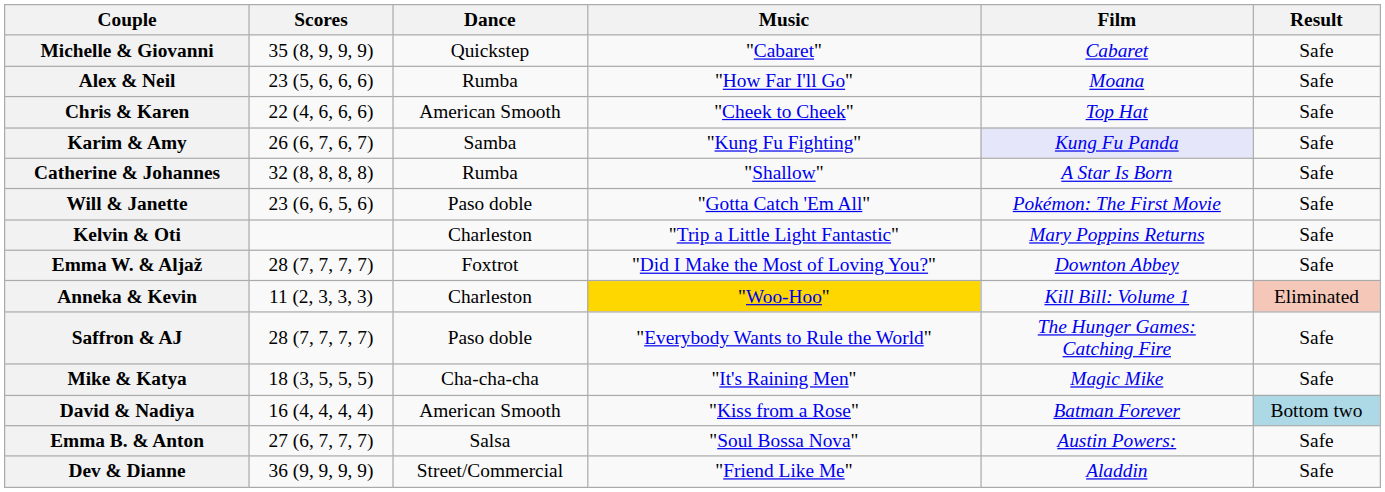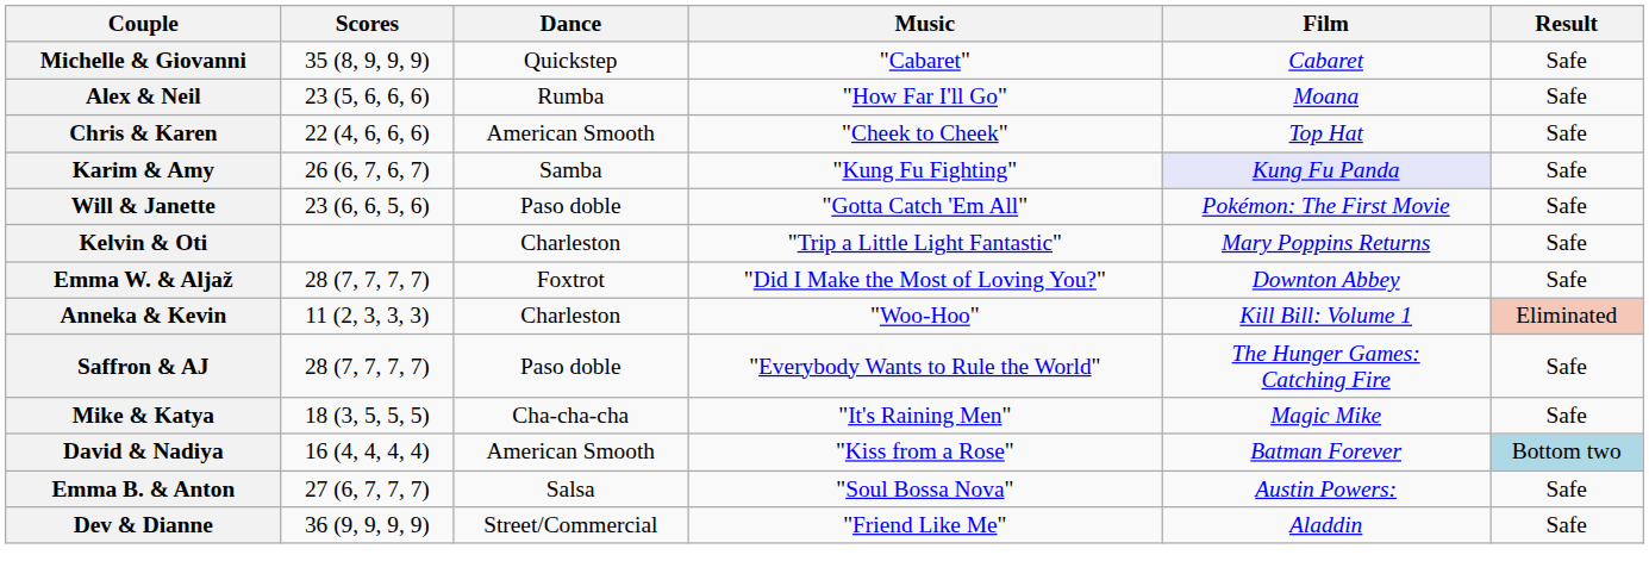 <table class="wikitable sortable" style="text-align:center; width: 90%">
 <tr>
 <th scope="col">Couple</th>
 <th scope="col">Scores</th>
 <th scope="col" class="unsortable">Dance</th>
 <th scope="col" class="unsortable">Music</th>
 <th scope="col" class="unsortable">Film</th>
 <th scope="col" class="unsortable">Result</th>
 </tr>
 <tr>
 <th scope="row">Michelle & Giovanni</th>
 <td>35 (8, 9, 9, 9)</td>
 <td>Quickstep</td>
 <td>"<a href='#'>Cabaret</a>"</td>
 <td><em><a href='#'>Cabaret</a></em></td>
 <td>Safe</td>
 </tr>
 <tr>
 <th scope="row">Alex & Neil</th>
 <td>23 (5, 6, 6, 6)</td>
 <td>Rumba</td>
 <td>"<a href='#'>How Far I'll Go</a>"</td>
 <td><em><a href='#'>Moana</a></em></td>
 <td>Safe</td>
 </tr>
 <tr>
 <th scope="row">Chris & Karen</th>
 <td>22 (4, 6, 6, 6)</td>
 <td>American Smooth</td>
 <td>"<a href='#'>Cheek to Cheek</a>"</td>
 <td><em><a href='#'>Top Hat</a></em></td>
 <td>Safe</td>
 </tr>
 <tr>
 <th scope="row">Karim & Amy</th>
 <td>26 (6, 7, 6, 7)</td>
 <td>Samba</td>
 <td>"<a href='#'>Kung Fu Fighting</a>"</td>
 <td style="background: lavender;"><em><a href='#'>Kung Fu Panda</a></em></td>
 <td>Safe</td>
 </tr>
 <tr>
-<th scope="row">Catherine & Johannes</th>
-<td>32 (8, 8, 8, 8)</td>
-<td>Rumba</td>
-<td>"<a href='#'>Shallow</a>"</td>
-<td><em><a href='#'>A Star Is Born</a></em></td>
-<td>Safe</td>
-</tr>
-<tr>
 <th scope="row">Will & Janette</th>
 <td>23 (6, 6, 5, 6)</td>
 <td>Paso doble</td>
 <td>"<a href='#'>Gotta Catch 'Em All</a>"</td>
 <td><em><a href='#'>Pokémon: The First Movie</a></em></td>
 <td>Safe</td>
 </tr>
 <tr>
 <th scope="row">Kelvin & Oti</th>
 <td></td>
 <td>Charleston</td>
 <td>"<a href='#'>Trip a Little Light Fantastic</a>"</td>
 <td><em><a href='#'>Mary Poppins Returns</a></em></td>
 <td>Safe</td>
 </tr>
 <tr>
 <th scope="row">Emma W. & Aljaž</th>
 <td>28 (7, 7, 7, 7)</td>
 <td>Foxtrot</td>
 <td>"<a href='#'>Did I Make the Most of Loving You?</a>"</td>
 <td><em><a href='#'>Downton Abbey</a></em></td>
 <td>Safe</td>
 </tr>
 <tr>
 <th scope="row">Anneka & Kevin</th>
 <td>11 (2, 3, 3, 3)</td>
 <td>Charleston</td>
-<td style="background: gold;">"<a href='#'>Woo-Hoo</a>"</td>
+<td>"<a href='#'>Woo-Hoo</a>"</td>
 <td><em><a href='#'>Kill Bill: Volume 1</a></em></td>
 <td bgcolor="f4c7b8">Eliminated</td>
 </tr>
 <tr>
 <th scope="row">Saffron & AJ</th>
 <td>28 (7, 7, 7, 7)</td>
 <td>Paso doble</td>
 <td>"<a href='#'>Everybody Wants to Rule the World</a>"</td>
 <td><em><a href='#'>The Hunger Games:<br>Catching Fire</a></em></td>
 <td>Safe</td>
 </tr>
 <tr>
 <th scope="row">Mike & Katya</th>
 <td>18 (3, 5, 5, 5)</td>
 <td>Cha-cha-cha</td>
 <td>"<a href='#'>It's Raining Men</a>"</td>
 <td><em><a href='#'>Magic Mike</a></em></td>
 <td>Safe</td>
 </tr>
 <tr>
 <th scope="row">David & Nadiya</th>
 <td>16 (4, 4, 4, 4)</td>
 <td>American Smooth</td>
 <td>"<a href='#'>Kiss from a Rose</a>"</td>
 <td><em><a href='#'>Batman Forever</a></em></td>
 <td bgcolor="lightblue">Bottom two</td>
 </tr>
 <tr>
 <th scope="row">Emma B. & Anton</th>
 <td>27 (6, 7, 7, 7)</td>
 <td>Salsa</td>
 <td>"<a href='#'>Soul Bossa Nova</a>"</td>
 <td><em><a href='#'>Austin Powers:<br></a></em></td>
 <td>Safe</td>
 </tr>
 <tr>
 <th scope="row">Dev & Dianne</th>
 <td>36 (9, 9, 9, 9)</td>
 <td>Street/Commercial</td>
 <td>"<a href='#'>Friend Like Me</a>"</td>
 <td><em><a href='#'>Aladdin</a></em></td>
 <td>Safe</td>
 </tr>
 </table>
